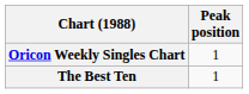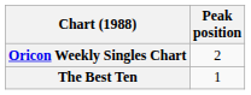 <table class="wikitable plainrowheaders" style="text-align:center;">
 <tr>
 <th>Chart (1988)</th>
 <th>Peak<br>position</th>
 </tr>
 <tr>
 <th scope="row"><a href='#'>Oricon</a> Weekly Singles Chart</th>
-<td>1</td>
+<td>2</td>
 </tr>
 <tr>
 <th scope="row">The Best Ten</th>
 <td>1</td>
 </tr>
 </table>
